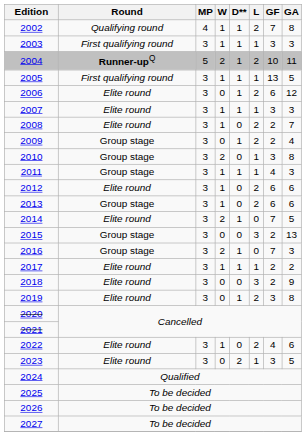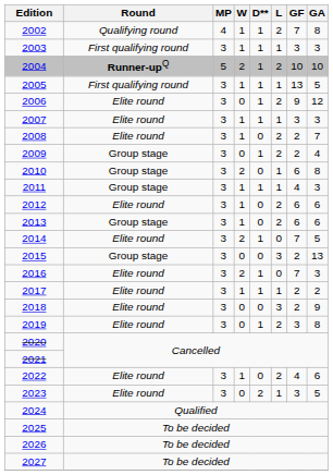 <table class="wikitable" style="text-align:center; width:30em;">
 <tr>
 <th>Edition</th>
 <th>Round</th>
 <th style="width:1em;">MP</th>
 <th style="width:1em;">W</th>
 <th style="width:1em;">D**</th>
 <th style="width:1em;">L</th>
 <th style="width:1em;">GF</th>
 <th style="width:1em;">GA</th>
 </tr>
 <tr>
 <td> <a href='#'>2002</a></td>
 <td><em>Qualifying round</em></td>
 <td>4</td>
 <td>1</td>
 <td>1</td>
 <td>2</td>
 <td>7</td>
 <td>8</td>
 </tr>
 <tr>
 <td> <a href='#'>2003</a></td>
 <td><em>First qualifying round</em></td>
 <td>3</td>
 <td>1</td>
 <td>1</td>
 <td>1</td>
 <td>3</td>
 <td>3</td>
 </tr>
 <tr bgcolor=silver>
 <td> <a href='#'>2004</a></td>
 <td><strong>Runner-up</strong><sup>Q</sup></td>
 <td>5</td>
 <td>2</td>
 <td>1</td>
 <td>2</td>
 <td>10</td>
-<td>11</td>
+<td>10</td>
 </tr>
 <tr>
 <td> <a href='#'>2005</a></td>
 <td><em>First qualifying round</em></td>
 <td>3</td>
 <td>1</td>
 <td>1</td>
 <td>1</td>
 <td>13</td>
 <td>5</td>
 </tr>
 <tr>
 <td> <a href='#'>2006</a></td>
 <td><em>Elite round</em></td>
 <td>3</td>
 <td>0</td>
 <td>1</td>
 <td>2</td>
-<td>6</td>
+<td>9</td>
 <td>12</td>
 </tr>
 <tr>
 <td> <a href='#'>2007</a></td>
 <td><em>Elite round</em></td>
 <td>3</td>
 <td>1</td>
 <td>1</td>
 <td>1</td>
 <td>3</td>
 <td>3</td>
 </tr>
 <tr>
 <td> <a href='#'>2008</a></td>
 <td><em>Elite round</em></td>
 <td>3</td>
 <td>1</td>
 <td>0</td>
 <td>2</td>
 <td>2</td>
 <td>7</td>
 </tr>
 <tr>
 <td> <a href='#'>2009</a></td>
 <td>Group stage</td>
 <td>3</td>
 <td>0</td>
 <td>1</td>
 <td>2</td>
 <td>2</td>
 <td>4</td>
 </tr>
 <tr>
 <td> <a href='#'>2010</a></td>
 <td>Group stage</td>
 <td>3</td>
 <td>2</td>
 <td>0</td>
 <td>1</td>
-<td>3</td>
+<td>6</td>
 <td>8</td>
 </tr>
 <tr>
 <td> <a href='#'>2011</a></td>
 <td>Group stage</td>
 <td>3</td>
 <td>1</td>
 <td>1</td>
 <td>1</td>
 <td>4</td>
 <td>3</td>
 </tr>
 <tr>
 <td> <a href='#'>2012</a></td>
 <td><em>Elite round</em></td>
 <td>3</td>
 <td>1</td>
 <td>0</td>
 <td>2</td>
 <td>6</td>
 <td>6</td>
 </tr>
 <tr>
 <td> <a href='#'>2013</a></td>
 <td>Group stage</td>
 <td>3</td>
 <td>1</td>
 <td>0</td>
 <td>2</td>
 <td>6</td>
 <td>6</td>
 </tr>
 <tr>
 <td> <a href='#'>2014</a></td>
 <td><em>Elite round</em></td>
 <td>3</td>
 <td>2</td>
 <td>1</td>
 <td>0</td>
 <td>7</td>
 <td>5</td>
 </tr>
 <tr>
 <td> <a href='#'>2015</a></td>
 <td>Group stage</td>
 <td>3</td>
 <td>0</td>
 <td>0</td>
 <td>3</td>
 <td>2</td>
 <td>13</td>
 </tr>
 <tr>
 <td> <a href='#'>2016</a></td>
-<td>Group stage</td>
+<td><em>Elite round</em></td>
 <td>3</td>
 <td>2</td>
 <td>1</td>
 <td>0</td>
 <td>7</td>
 <td>3</td>
 </tr>
 <tr>
 <td> <a href='#'>2017</a></td>
 <td><em>Elite round</em></td>
 <td>3</td>
 <td>1</td>
 <td>1</td>
 <td>1</td>
 <td>2</td>
 <td>2</td>
 </tr>
 <tr>
 <td> <a href='#'>2018</a></td>
 <td><em>Elite round</em></td>
 <td>3</td>
 <td>0</td>
 <td>0</td>
 <td>3</td>
 <td>2</td>
 <td>9</td>
 </tr>
 <tr>
 <td> <a href='#'>2019</a></td>
 <td><em>Elite round</em></td>
 <td>3</td>
 <td>0</td>
 <td>1</td>
 <td>2</td>
 <td>3</td>
 <td>8</td>
 </tr>
 <tr>
 <td> <s><a href='#'>2020</a></s></td>
 <td colspan=8 rowspan=2><em>Cancelled</em></td>
 </tr>
 <tr>
 <td> <s><a href='#'>2021</a></s></td>
 </tr>
 <tr>
 <td> <a href='#'>2022</a></td>
 <td><em>Elite round</em></td>
 <td>3</td>
 <td>1</td>
 <td>0</td>
 <td>2</td>
 <td>4</td>
 <td>6</td>
 </tr>
 <tr>
 <td> <a href='#'>2023</a></td>
 <td><em>Elite round</em></td>
 <td>3</td>
 <td>0</td>
 <td>2</td>
 <td>1</td>
 <td>3</td>
 <td>5</td>
 </tr>
 <tr>
 <td> <a href='#'>2024</a></td>
 <td colspan=8><em>Qualified</em></td>
 </tr>
 <tr>
 <td> <a href='#'>2025</a></td>
 <td colspan=8><em>To be decided</em></td>
 </tr>
 <tr>
 <td> <a href='#'>2026</a></td>
 <td colspan=8><em>To be decided</em></td>
 </tr>
 <tr>
 <td> <a href='#'>2027</a></td>
 <td colspan=8><em>To be decided</em></td>
 </tr>
 <tr>
 </tr>
 </table>
